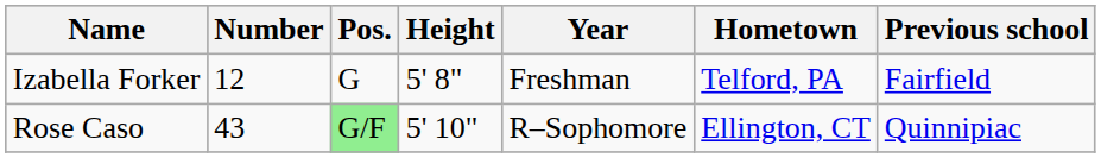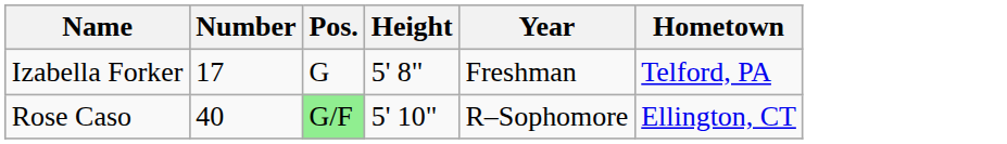 <table class="wikitable sortable" border="1">
 <tr>
 <th>Name</th>
 <th>Number</th>
 <th>Pos.</th>
 <th>Height</th>
 <th>Year</th>
 <th>Hometown</th>
-<th class="unsortable">Previous school</th>
 </tr>
 <tr>
 <td>Izabella Forker</td>
-<td>12</td>
+<td>17</td>
 <td>G</td>
 <td>5' 8"</td>
 <td>Freshman</td>
 <td><a href='#'>Telford, PA</a></td>
-<td><a href='#'>Fairfield</a></td>
 </tr>
 <tr>
 <td>Rose Caso</td>
-<td>43</td>
+<td>40</td>
 <td style="background: lightgreen;">G/F</td>
 <td>5' 10"</td>
 <td>R–Sophomore</td>
 <td><a href='#'>Ellington, CT</a></td>
-<td><a href='#'>Quinnipiac</a></td>
 </tr>
 </table>
